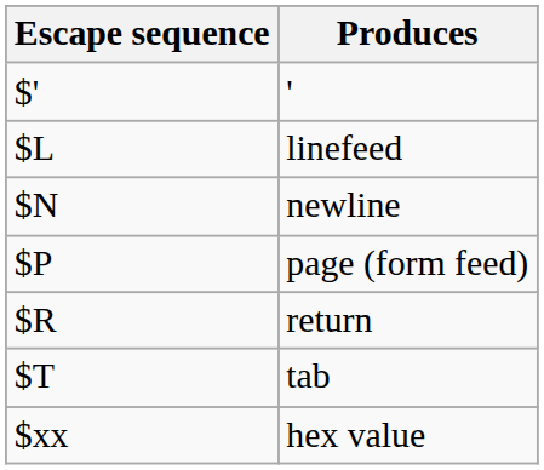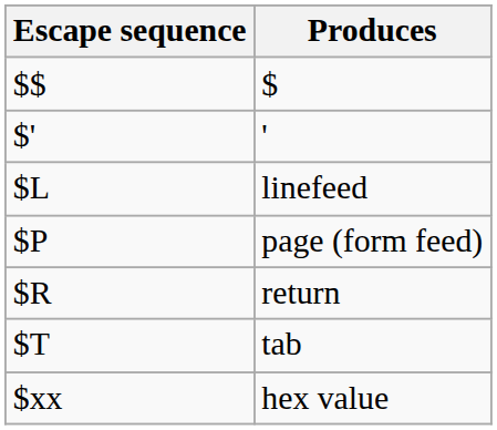 <table class="wikitable floatright">
 <tr>
 <th>Escape sequence</th>
 <th>Produces</th>
+</tr>
+<tr>
+<td>$$</td>
+<td>$</td>
 </tr>
 <tr>
 <td>$'</td>
 <td>'</td>
 </tr>
 <tr>
 <td>$L</td>
 <td>linefeed</td>
-</tr>
-<tr>
-<td>$N</td>
-<td>newline</td>
 </tr>
 <tr>
 <td>$P</td>
 <td>page (form feed)</td>
 </tr>
 <tr>
 <td>$R</td>
 <td>return</td>
 </tr>
 <tr>
 <td>$T</td>
 <td>tab</td>
 </tr>
 <tr>
 <td>$xx</td>
 <td>hex value</td>
 </tr>
 </table>
